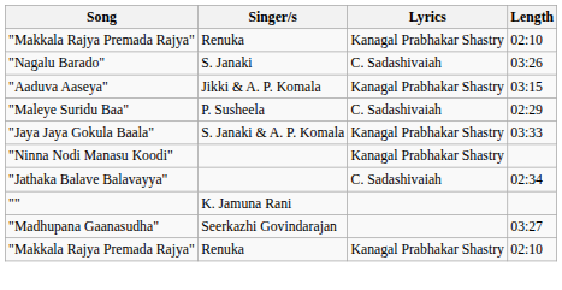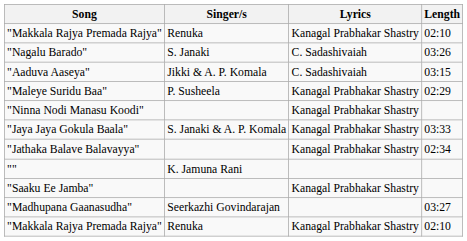 <table class="wikitable" style="font-size:95%;">
 <tr>
 <th>Song</th>
 <th>Singer/s</th>
 <th>Lyrics</th>
 <th>Length</th>
 </tr>
 <tr>
 <td>"Makkala Rajya Premada Rajya"</td>
 <td>Renuka</td>
 <td>Kanagal Prabhakar Shastry</td>
 <td>02:10</td>
 </tr>
 <tr>
 <td>"Nagalu Barado"</td>
 <td>S. Janaki</td>
 <td>C. Sadashivaiah</td>
 <td>03:26</td>
 </tr>
 <tr>
 <td>"Aaduva Aaseya"</td>
 <td>Jikki & A. P. Komala</td>
-<td>Kanagal Prabhakar Shastry</td>
+<td>C. Sadashivaiah</td>
 <td>03:15</td>
 </tr>
 <tr>
 <td>"Maleye Suridu Baa"</td>
 <td>P. Susheela</td>
-<td>C. Sadashivaiah</td>
+<td>Kanagal Prabhakar Shastry</td>
 <td>02:29</td>
+</tr>
+<tr>
+<td>"Ninna Nodi Manasu Koodi"</td>
+<td></td>
+<td>Kanagal Prabhakar Shastry</td>
+<td></td>
 </tr>
 <tr>
 <td>"Jaya Jaya Gokula Baala"</td>
 <td>S. Janaki & A. P. Komala</td>
 <td>Kanagal Prabhakar Shastry</td>
 <td>03:33</td>
 </tr>
 <tr>
-<td>"Ninna Nodi Manasu Koodi"</td>
+<td>"Jathaka Balave Balavayya"</td>
 <td></td>
 <td>Kanagal Prabhakar Shastry</td>
-<td></td>
-</tr>
-<tr>
-<td>"Jathaka Balave Balavayya"</td>
-<td></td>
-<td>C. Sadashivaiah</td>
 <td>02:34</td>
 </tr>
 <tr>
 <td>""</td>
 <td>K. Jamuna Rani</td>
 <td></td>
+<td></td>
+</tr>
+<tr>
+<td>"Saaku Ee Jamba"</td>
+<td></td>
+<td>Kanagal Prabhakar Shastry</td>
 <td></td>
 </tr>
 <tr>
 <td>"Madhupana Gaanasudha"</td>
 <td>Seerkazhi Govindarajan</td>
 <td></td>
 <td>03:27</td>
 </tr>
 <tr>
 <td>"Makkala Rajya Premada Rajya"</td>
 <td>Renuka</td>
 <td>Kanagal Prabhakar Shastry</td>
 <td>02:10</td>
 </tr>
 </table>
